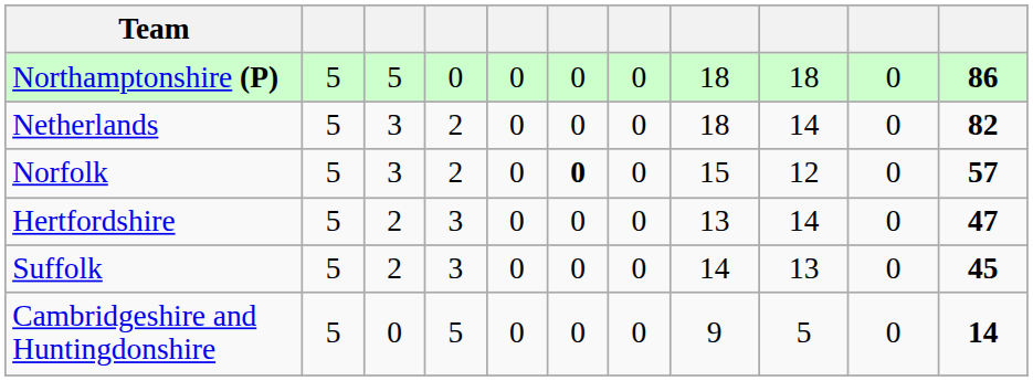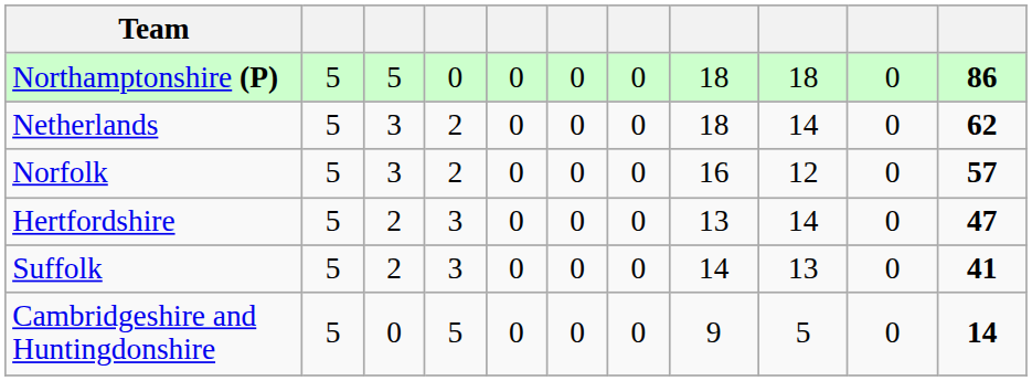 <table class="wikitable" style="text-align:center">
 <tr>
 <th width="150">Team</th>
 <th width="25"></th>
 <th width="25"></th>
 <th width="25"></th>
 <th width="25"></th>
 <th width="25"></th>
 <th width="25"></th>
 <th width="40"></th>
 <th width="40"></th>
 <th width="40"></th>
 <th width="40"></th>
 </tr>
 <tr style="background:#cfc;">
 <td style="text-align:left"><a href='#'>Northamptonshire</a> <strong>(P)</strong></td>
 <td>5</td>
 <td>5</td>
 <td>0</td>
 <td>0</td>
 <td>0</td>
 <td>0</td>
 <td>18</td>
 <td>18</td>
 <td>0</td>
 <td><strong>86</strong></td>
 </tr>
 <tr>
 <td style="text-align:left"><a href='#'>Netherlands</a></td>
 <td>5</td>
 <td>3</td>
 <td>2</td>
 <td>0</td>
 <td>0</td>
 <td>0</td>
 <td>18</td>
 <td>14</td>
 <td>0</td>
-<td><strong>82</strong></td>
+<td><strong>62</strong></td>
 </tr>
 <tr>
 <td style="text-align:left"><a href='#'>Norfolk</a></td>
 <td>5</td>
 <td>3</td>
 <td>2</td>
 <td>0</td>
-<td><strong>0</strong></td>
 <td>0</td>
-<td>15</td>
+<td>0</td>
+<td>16</td>
 <td>12</td>
 <td>0</td>
 <td><strong>57</strong></td>
 </tr>
 <tr>
 <td style="text-align:left"><a href='#'>Hertfordshire</a></td>
 <td>5</td>
 <td>2</td>
 <td>3</td>
 <td>0</td>
 <td>0</td>
 <td>0</td>
 <td>13</td>
 <td>14</td>
 <td>0</td>
 <td><strong>47</strong></td>
 </tr>
 <tr>
 <td style="text-align:left"><a href='#'>Suffolk</a></td>
 <td>5</td>
 <td>2</td>
 <td>3</td>
 <td>0</td>
 <td>0</td>
 <td>0</td>
 <td>14</td>
 <td>13</td>
 <td>0</td>
-<td><strong>45</strong></td>
+<td><strong>41</strong></td>
 </tr>
 <tr>
 <td style="text-align:left"><a href='#'>Cambridgeshire and Huntingdonshire</a></td>
 <td>5</td>
 <td>0</td>
 <td>5</td>
 <td>0</td>
 <td>0</td>
 <td>0</td>
 <td>9</td>
 <td>5</td>
 <td>0</td>
 <td><strong>14</strong></td>
 </tr>
 </table>
